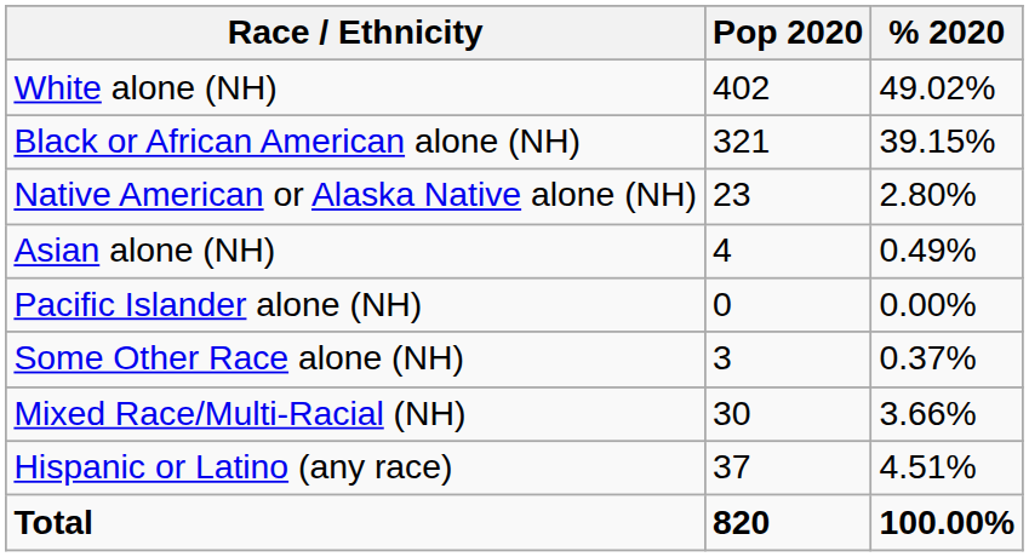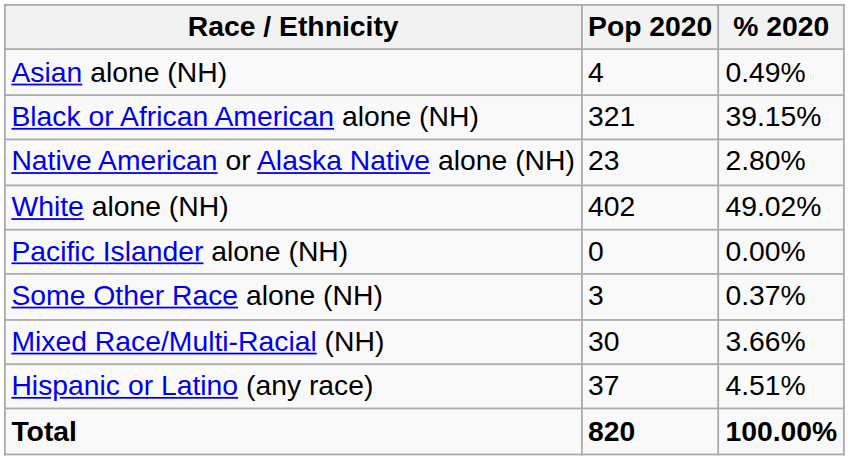 <table class="wikitable">
 <tr>
 <th>Race / Ethnicity</th>
 <th>Pop 2020</th>
 <th>% 2020</th>
 </tr>
 <tr>
-<td><a href='#'>White</a> alone (NH)</td>
-<td>402</td>
-<td>49.02%</td>
+<td><a href='#'>Asian</a> alone (NH)</td>
+<td>4</td>
+<td>0.49%</td>
 </tr>
 <tr>
 <td><a href='#'>Black or African American</a> alone (NH)</td>
 <td>321</td>
 <td>39.15%</td>
 </tr>
 <tr>
 <td><a href='#'>Native American</a> or <a href='#'>Alaska Native</a> alone (NH)</td>
 <td>23</td>
 <td>2.80%</td>
 </tr>
 <tr>
-<td><a href='#'>Asian</a> alone (NH)</td>
-<td>4</td>
-<td>0.49%</td>
+<td><a href='#'>White</a> alone (NH)</td>
+<td>402</td>
+<td>49.02%</td>
 </tr>
 <tr>
 <td><a href='#'>Pacific Islander</a> alone (NH)</td>
 <td>0</td>
 <td>0.00%</td>
 </tr>
 <tr>
 <td><a href='#'>Some Other Race</a> alone (NH)</td>
 <td>3</td>
 <td>0.37%</td>
 </tr>
 <tr>
 <td><a href='#'>Mixed Race/Multi-Racial</a> (NH)</td>
 <td>30</td>
 <td>3.66%</td>
 </tr>
 <tr>
 <td><a href='#'>Hispanic or Latino</a> (any race)</td>
 <td>37</td>
 <td>4.51%</td>
 </tr>
 <tr>
 <td><strong>Total</strong></td>
 <td><strong>820</strong></td>
 <td><strong>100.00%</strong></td>
 </tr>
 </table>
